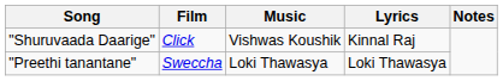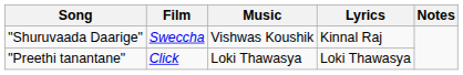 <table class="wikitable sortable">
 <tr>
 <th>Song</th>
 <th>Film</th>
 <th>Music</th>
 <th>Lyrics</th>
 <th>Notes</th>
 </tr>
 <tr>
 <td>"Shuruvaada Daarige"</td>
-<td><em><a href='#'>Click</a></em></td>
+<td><em><a href='#'>Sweccha</a></em></td>
 <td>Vishwas Koushik</td>
 <td>Kinnal Raj</td>
 </tr>
 <tr>
 <td>"Preethi tanantane"</td>
-<td><em><a href='#'>Sweccha</a></em></td>
+<td><em><a href='#'>Click</a></em></td>
 <td>Loki Thawasya</td>
 <td>Loki Thawasya</td>
 </tr>
 </table>
